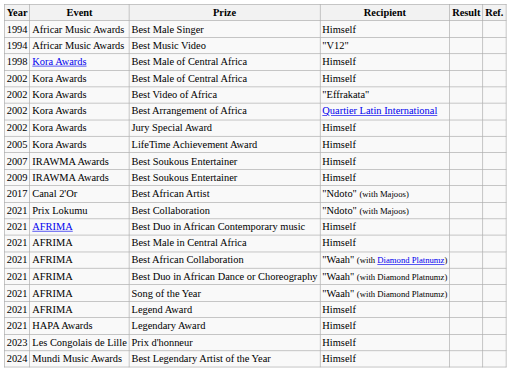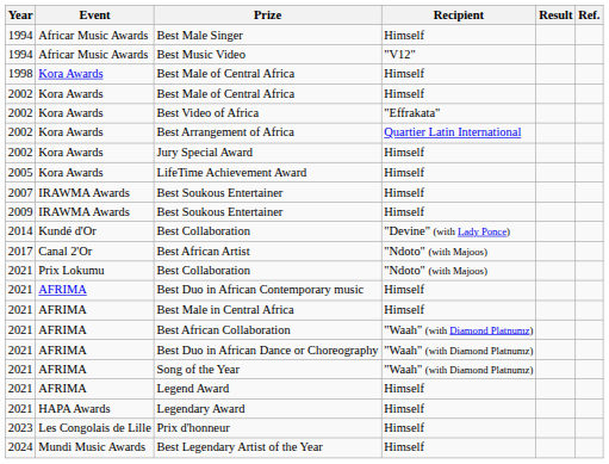 <table class="wikitable">
 <tr>
 <th>Year</th>
 <th>Event</th>
 <th>Prize</th>
 <th>Recipient</th>
 <th>Result</th>
 <th>Ref.</th>
 </tr>
 <tr>
 <td>1994</td>
 <td>Africar Music Awards</td>
 <td>Best Male Singer</td>
 <td>Himself</td>
 <td></td>
 <td></td>
 </tr>
 <tr>
 <td>1994</td>
 <td>Africar Music Awards</td>
 <td>Best Music Video</td>
 <td>"V12"</td>
 <td></td>
 <td></td>
 </tr>
 <tr>
 <td>1998</td>
 <td><a href='#'>Kora Awards</a></td>
 <td>Best Male of Central Africa</td>
 <td>Himself</td>
 <td></td>
 <td></td>
 </tr>
 <tr>
 <td>2002</td>
 <td>Kora Awards</td>
 <td>Best Male of Central Africa</td>
 <td>Himself</td>
 <td></td>
 <td></td>
 </tr>
 <tr>
 <td>2002</td>
 <td>Kora Awards</td>
 <td>Best Video of Africa</td>
 <td>"Effrakata"</td>
 <td></td>
 <td></td>
 </tr>
 <tr>
 <td>2002</td>
 <td>Kora Awards</td>
 <td>Best Arrangement of Africa</td>
 <td><a href='#'>Quartier Latin International</a></td>
 <td></td>
 <td></td>
 </tr>
 <tr>
 <td>2002</td>
 <td>Kora Awards</td>
 <td>Jury Special Award</td>
 <td>Himself</td>
 <td></td>
 <td></td>
 </tr>
 <tr>
 <td>2005</td>
 <td>Kora Awards</td>
 <td>LifeTime Achievement Award</td>
 <td>Himself</td>
 <td></td>
 <td></td>
 </tr>
 <tr>
 <td>2007</td>
 <td>IRAWMA Awards</td>
 <td>Best Soukous Entertainer</td>
 <td>Himself</td>
 <td></td>
 <td></td>
 </tr>
 <tr>
 <td>2009</td>
 <td>IRAWMA Awards</td>
 <td>Best Soukous Entertainer</td>
 <td>Himself</td>
+<td></td>
+<td></td>
+</tr>
+<tr>
+<td>2014</td>
+<td>Kundé d'Or</td>
+<td>Best Collaboration</td>
+<td>"Devine" <small>(with <a href='#'>Lady Ponce</a>)</small></td>
 <td></td>
 <td></td>
 </tr>
 <tr>
 <td>2017</td>
 <td>Canal 2'Or</td>
 <td>Best African Artist</td>
 <td>"Ndoto" <small>(with Majoos)</small></td>
 <td></td>
 <td></td>
 </tr>
 <tr>
 <td>2021</td>
 <td>Prix Lokumu</td>
 <td>Best Collaboration</td>
 <td>"Ndoto" <small>(with Majoos)</small></td>
 <td></td>
 <td></td>
 </tr>
 <tr>
 <td>2021</td>
 <td><a href='#'>AFRIMA</a></td>
 <td>Best Duo in African Contemporary music</td>
 <td>Himself</td>
 <td></td>
 <td></td>
 </tr>
 <tr>
 <td>2021</td>
 <td>AFRIMA</td>
 <td>Best Male in Central Africa</td>
 <td>Himself</td>
 <td></td>
 <td></td>
 </tr>
 <tr>
 <td>2021</td>
 <td>AFRIMA</td>
 <td>Best African Collaboration</td>
 <td>"Waah" <small>(with <a href='#'>Diamond Platnumz</a>)</small></td>
 <td></td>
 <td></td>
 </tr>
 <tr>
 <td>2021</td>
 <td>AFRIMA</td>
 <td>Best Duo in African Dance or Choreography</td>
 <td>"Waah" <small>(with Diamond Platnumz)</small></td>
 <td></td>
 <td></td>
 </tr>
 <tr>
 <td>2021</td>
 <td>AFRIMA</td>
 <td>Song of the Year</td>
 <td>"Waah" <small>(with Diamond Platnumz)</small></td>
 <td></td>
 <td></td>
 </tr>
 <tr>
 <td>2021</td>
 <td>AFRIMA</td>
 <td>Legend Award</td>
 <td>Himself</td>
 <td></td>
 <td></td>
 </tr>
 <tr>
 <td>2021</td>
 <td>HAPA Awards</td>
 <td>Legendary Award</td>
 <td>Himself</td>
 <td></td>
 <td></td>
 </tr>
 <tr>
 <td>2023</td>
 <td>Les Congolais de Lille</td>
 <td>Prix d'honneur</td>
 <td>Himself</td>
 <td></td>
 <td></td>
 </tr>
 <tr>
 <td>2024</td>
 <td>Mundi Music Awards</td>
 <td>Best Legendary Artist of the Year</td>
 <td>Himself</td>
 <td></td>
 <td></td>
 </tr>
 </table>
